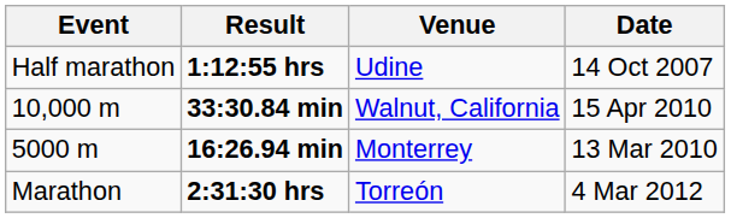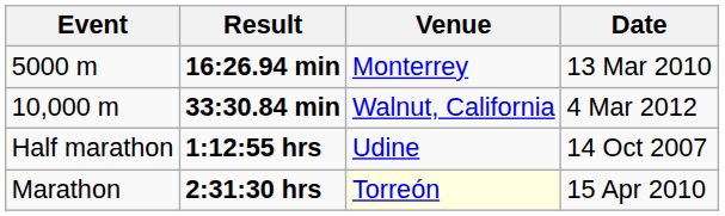 <table class="wikitable">
 <tr>
 <th>Event</th>
 <th>Result</th>
 <th>Venue</th>
 <th>Date</th>
 </tr>
 <tr>
+<td>5000 m</td>
+<td><strong>16:26.94 min</strong></td>
+<td> <a href='#'>Monterrey</a></td>
+<td>13 Mar 2010</td>
+</tr>
+<tr>
+<td>10,000 m</td>
+<td><strong>33:30.84 min</strong></td>
+<td> <a href='#'>Walnut, California</a></td>
+<td>4 Mar 2012</td>
+</tr>
+<tr>
 <td>Half marathon</td>
 <td><strong>1:12:55 hrs</strong></td>
 <td> <a href='#'>Udine</a></td>
 <td>14 Oct 2007</td>
 </tr>
 <tr>
-<td>10,000 m</td>
-<td><strong>33:30.84 min</strong></td>
-<td> <a href='#'>Walnut, California</a></td>
+<td>Marathon</td>
+<td><strong>2:31:30 hrs</strong></td>
+<td style="background: lightyellow;"> <a href='#'>Torreón</a></td>
 <td>15 Apr 2010</td>
 </tr>
-<tr>
-<td>5000 m</td>
-<td><strong>16:26.94 min</strong></td>
-<td> <a href='#'>Monterrey</a></td>
-<td>13 Mar 2010</td>
-</tr>
-<tr>
-<td>Marathon</td>
-<td><strong>2:31:30 hrs</strong></td>
-<td> <a href='#'>Torreón</a></td>
-<td>4 Mar 2012</td>
-</tr>
 </table>
